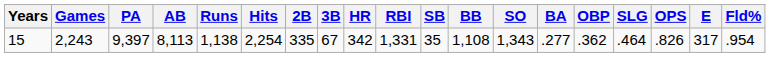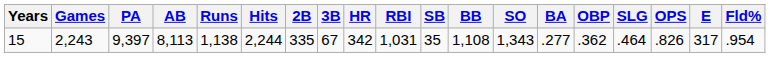 <table class="wikitable">
 <tr>
 <th>Years</th>
 <th><a href='#'>Games</a></th>
 <th><a href='#'>PA</a></th>
 <th><a href='#'>AB</a></th>
 <th><a href='#'>Runs</a></th>
 <th><a href='#'>Hits</a></th>
 <th><a href='#'>2B</a></th>
 <th><a href='#'>3B</a></th>
 <th><a href='#'>HR</a></th>
 <th><a href='#'>RBI</a></th>
 <th><a href='#'>SB</a></th>
 <th><a href='#'>BB</a></th>
 <th><a href='#'>SO</a></th>
 <th><a href='#'>BA</a></th>
 <th><a href='#'>OBP</a></th>
 <th><a href='#'>SLG</a></th>
 <th><a href='#'>OPS</a></th>
 <th><a href='#'>E</a></th>
 <th><a href='#'>Fld%</a></th>
 </tr>
 <tr>
 <td>15</td>
 <td>2,243</td>
 <td>9,397</td>
 <td>8,113</td>
 <td>1,138</td>
-<td>2,254</td>
+<td>2,244</td>
 <td>335</td>
 <td>67</td>
 <td>342</td>
-<td>1,331</td>
+<td>1,031</td>
 <td>35</td>
 <td>1,108</td>
 <td>1,343</td>
 <td>.277</td>
 <td>.362</td>
 <td>.464</td>
 <td>.826</td>
 <td>317</td>
 <td>.954</td>
 </tr>
 </table>
